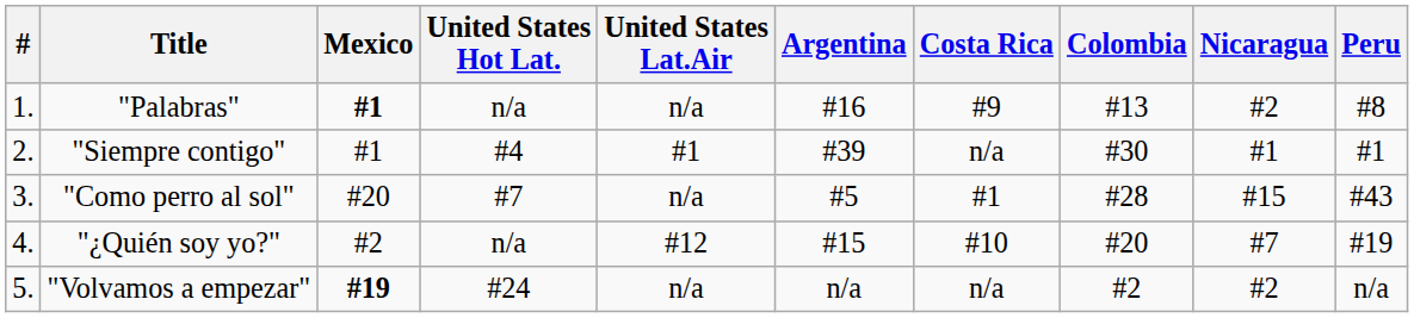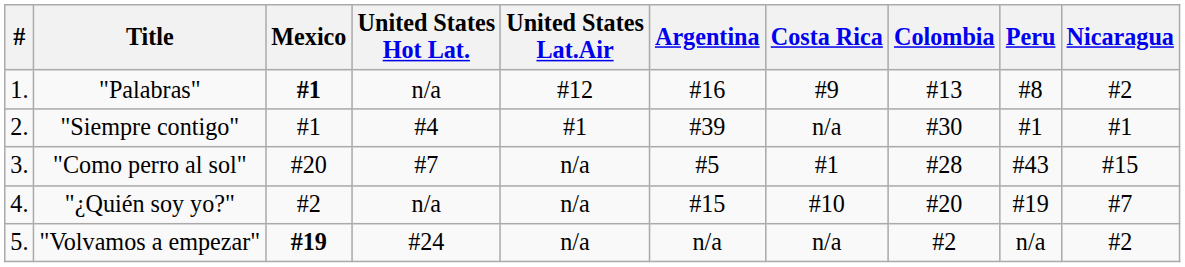 <table class="wikitable">
 <tr>
 <th>#</th>
 <th>Title</th>
 <th>Mexico</th>
 <th>United States<br><a href='#'>Hot Lat.</a></th>
 <th>United States<br><a href='#'>Lat.Air</a></th>
 <th><a href='#'>Argentina</a></th>
 <th><a href='#'>Costa Rica</a></th>
 <th><a href='#'>Colombia</a></th>
+<th><a href='#'>Peru</a></th>
 <th><a href='#'>Nicaragua</a></th>
-<th><a href='#'>Peru</a></th>
 </tr>
 <tr>
 <td>1.</td>
 <td align="center">"Palabras"</td>
 <td align="center"><strong>#1</strong></td>
 <td align="center">n/a</td>
-<td align="center">n/a</td>
+<td align="center">#12</td>
 <td align="center">#16</td>
 <td align="center">#9</td>
 <td align="center">#13</td>
+<td align="center">#8</td>
 <td align="center">#2</td>
-<td align="center">#8</td>
 </tr>
 <tr>
 <td>2.</td>
 <td align="center">"Siempre contigo"</td>
 <td align="center">#1</td>
 <td align="center">#4</td>
 <td align="center">#1</td>
 <td align="center">#39</td>
 <td align="center">n/a</td>
 <td align="center">#30</td>
 <td align="center">#1</td>
 <td align="center">#1</td>
 </tr>
 <tr>
 <td>3.</td>
 <td align="center">"Como perro al sol"</td>
 <td align="center">#20</td>
 <td align="center">#7</td>
 <td align="center">n/a</td>
 <td align="center">#5</td>
 <td align="center">#1</td>
 <td align="center">#28</td>
+<td align="center">#43</td>
 <td align="center">#15</td>
-<td align="center">#43</td>
 </tr>
 <tr>
 <td>4.</td>
 <td align="center">"¿Quién soy yo?"</td>
 <td align="center">#2</td>
 <td align="center">n/a</td>
-<td align="center">#12</td>
+<td align="center">n/a</td>
 <td align="center">#15</td>
 <td align="center">#10</td>
 <td align="center">#20</td>
+<td align="center">#19</td>
 <td align="center">#7</td>
-<td align="center">#19</td>
 </tr>
 <tr>
 <td>5.</td>
 <td align="center">"Volvamos a empezar"</td>
 <td align="center"><strong>#19</strong></td>
 <td align="center">#24</td>
 <td align="center">n/a</td>
 <td align="center">n/a</td>
 <td align="center">n/a</td>
 <td align="center">#2</td>
+<td align="center">n/a</td>
 <td align="center">#2</td>
-<td align="center">n/a</td>
 </tr>
 </table>
